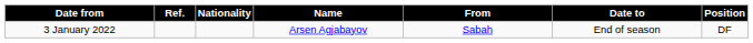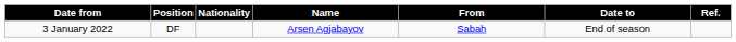 <table class="wikitable" style="text-align:center; font-size:90%; ">
 <tr>
 <th style="background:#000000; color:#FFFFFF; width:200px;">Date from</th>
-<th style="background:#000000; color:#FFFFFF; width:50px;">Ref.</th>
+<th style="background:#000000; color:#FFFFFF; width:50px;">Position</th>
 <th style="background:#000000; color:#FFFFFF; width:50px;">Nationality</th>
 <th style="background:#000000; color:#FFFFFF; width:200px;">Name</th>
 <th style="background:#000000; color:#FFFFFF; width:200px;">From</th>
 <th style="background:#000000; color:#FFFFFF; width:200px;">Date to</th>
-<th style="background:#000000; color:#FFFFFF; width:50px;">Position</th>
+<th style="background:#000000; color:#FFFFFF; width:50px;">Ref.</th>
 </tr>
 <tr>
 <td>3 January 2022</td>
-<td></td>
+<td>DF</td>
 <td></td>
 <td><a href='#'>Arsen Agjabayov</a></td>
 <td><a href='#'>Sabah</a></td>
 <td>End of season</td>
-<td>DF</td>
+<td></td>
 </tr>
 </table>
